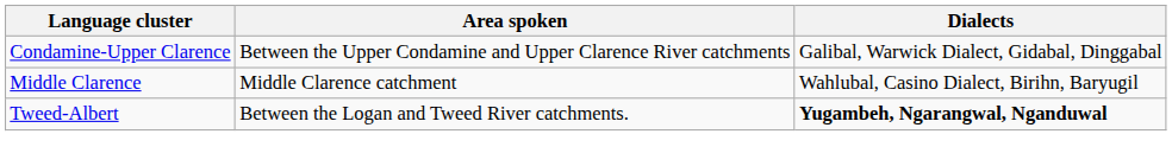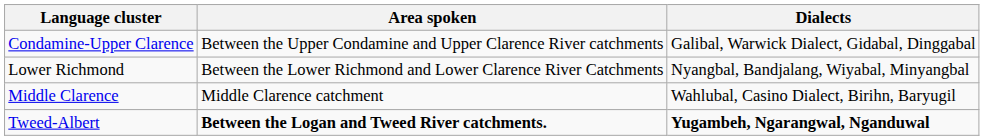 <table class="wikitable">
 <tr>
 <th>Language cluster</th>
 <th>Area spoken</th>
 <th>Dialects</th>
 </tr>
 <tr>
 <td><a href='#'>Condamine-Upper Clarence</a></td>
 <td>Between the Upper Condamine and Upper Clarence River catchments</td>
 <td>Galibal, Warwick Dialect, Gidabal, Dinggabal</td>
 </tr>
 <tr>
+<td>Lower Richmond</td>
+<td>Between the Lower Richmond and Lower Clarence River Catchments</td>
+<td>Nyangbal, Bandjalang, Wiyabal, Minyangbal</td>
+</tr>
+<tr>
 <td><a href='#'>Middle Clarence</a></td>
 <td>Middle Clarence catchment</td>
 <td>Wahlubal, Casino Dialect, Birihn, Baryugil</td>
 </tr>
 <tr>
 <td><a href='#'>Tweed-Albert</a></td>
-<td>Between the Logan and Tweed River catchments.</td>
+<td><strong>Between the Logan and Tweed River catchments.</strong></td>
 <td><strong>Yugambeh, Ngarangwal, Nganduwal</strong></td>
 </tr>
 </table>
